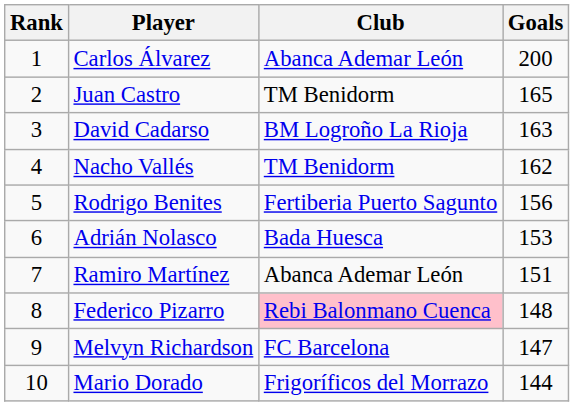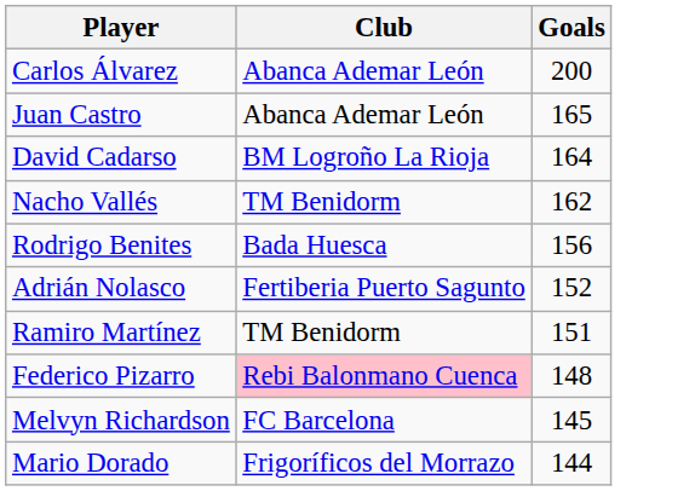 <table class="wikitable sortable" style="text-align: center;">
 <tr>
-<th>Rank</th>
 <th>Player</th>
 <th>Club</th>
 <th>Goals</th>
 </tr>
 <tr>
-<td>1</td>
 <td style="text-align: left;"> <a href='#'>Carlos Álvarez</a></td>
 <td style="text-align: left;"><a href='#'>Abanca Ademar León</a></td>
 <td>200</td>
 </tr>
 <tr>
-<td>2</td>
 <td style="text-align: left;"> <a href='#'>Juan Castro</a></td>
-<td style="text-align: left;">TM Benidorm</td>
+<td style="text-align: left;">Abanca Ademar León</td>
 <td>165</td>
 </tr>
 <tr>
-<td>3</td>
 <td style="text-align: left;"> <a href='#'>David Cadarso</a></td>
 <td style="text-align: left;"><a href='#'>BM Logroño La Rioja</a></td>
-<td>163</td>
+<td>164</td>
 </tr>
 <tr>
-<td>4</td>
 <td style="text-align: left;"> <a href='#'>Nacho Vallés</a></td>
 <td style="text-align: left;"><a href='#'>TM Benidorm</a></td>
 <td>162</td>
 </tr>
 <tr>
-<td>5</td>
 <td style="text-align: left;"> <a href='#'>Rodrigo Benites</a></td>
-<td style="text-align: left;"><a href='#'>Fertiberia Puerto Sagunto</a></td>
+<td style="text-align: left;"><a href='#'>Bada Huesca</a></td>
 <td>156</td>
 </tr>
 <tr>
-<td>6</td>
 <td style="text-align: left;"> <a href='#'>Adrián Nolasco</a></td>
-<td style="text-align: left;"><a href='#'>Bada Huesca</a></td>
-<td>153</td>
+<td style="text-align: left;"><a href='#'>Fertiberia Puerto Sagunto</a></td>
+<td>152</td>
 </tr>
 <tr>
-<td>7</td>
 <td style="text-align: left;"> <a href='#'>Ramiro Martínez</a></td>
-<td style="text-align: left;">Abanca Ademar León</td>
+<td style="text-align: left;">TM Benidorm</td>
 <td>151</td>
 </tr>
 <tr>
-<td>8</td>
 <td style="text-align: left;"> <a href='#'>Federico Pizarro</a></td>
 <td style="background: pink; text-align: left;"><a href='#'>Rebi Balonmano Cuenca</a></td>
 <td>148</td>
 </tr>
 <tr>
-<td>9</td>
 <td style="text-align: left;"> <a href='#'>Melvyn Richardson</a></td>
 <td style="text-align: left;"><a href='#'>FC Barcelona</a></td>
-<td>147</td>
+<td>145</td>
 </tr>
 <tr>
-<td>10</td>
 <td style="text-align: left;"> <a href='#'>Mario Dorado</a></td>
 <td style="text-align: left;"><a href='#'>Frigoríficos del Morrazo</a></td>
 <td>144</td>
 </tr>
 </table>
